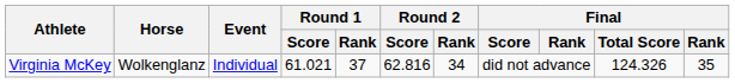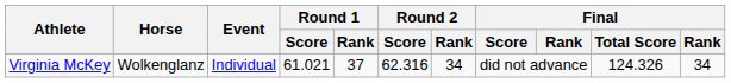 <table class=wikitable style="font-size:90%">
 <tr>
 <th rowspan="2">Athlete</th>
 <th rowspan="2">Horse</th>
 <th rowspan="2">Event</th>
 <th colspan="2">Round 1</th>
 <th colspan="2">Round 2</th>
 <th colspan="4">Final</th>
 </tr>
 <tr>
 <th>Score</th>
 <th>Rank</th>
 <th>Score</th>
 <th>Rank</th>
 <th>Score</th>
 <th>Rank</th>
 <th>Total Score</th>
 <th>Rank</th>
 </tr>
 <tr>
 <td><a href='#'>Virginia McKey</a></td>
 <td>Wolkenglanz</td>
 <td><a href='#'>Individual</a></td>
 <td align="center">61.021</td>
 <td align="center">37</td>
-<td align="center">62.816</td>
+<td align="center">62.316</td>
 <td align="center">34</td>
 <td align="center" colspan="2">did not advance</td>
 <td align="center">124.326</td>
-<td align="center">35</td>
+<td align="center">34</td>
 </tr>
 </table>
